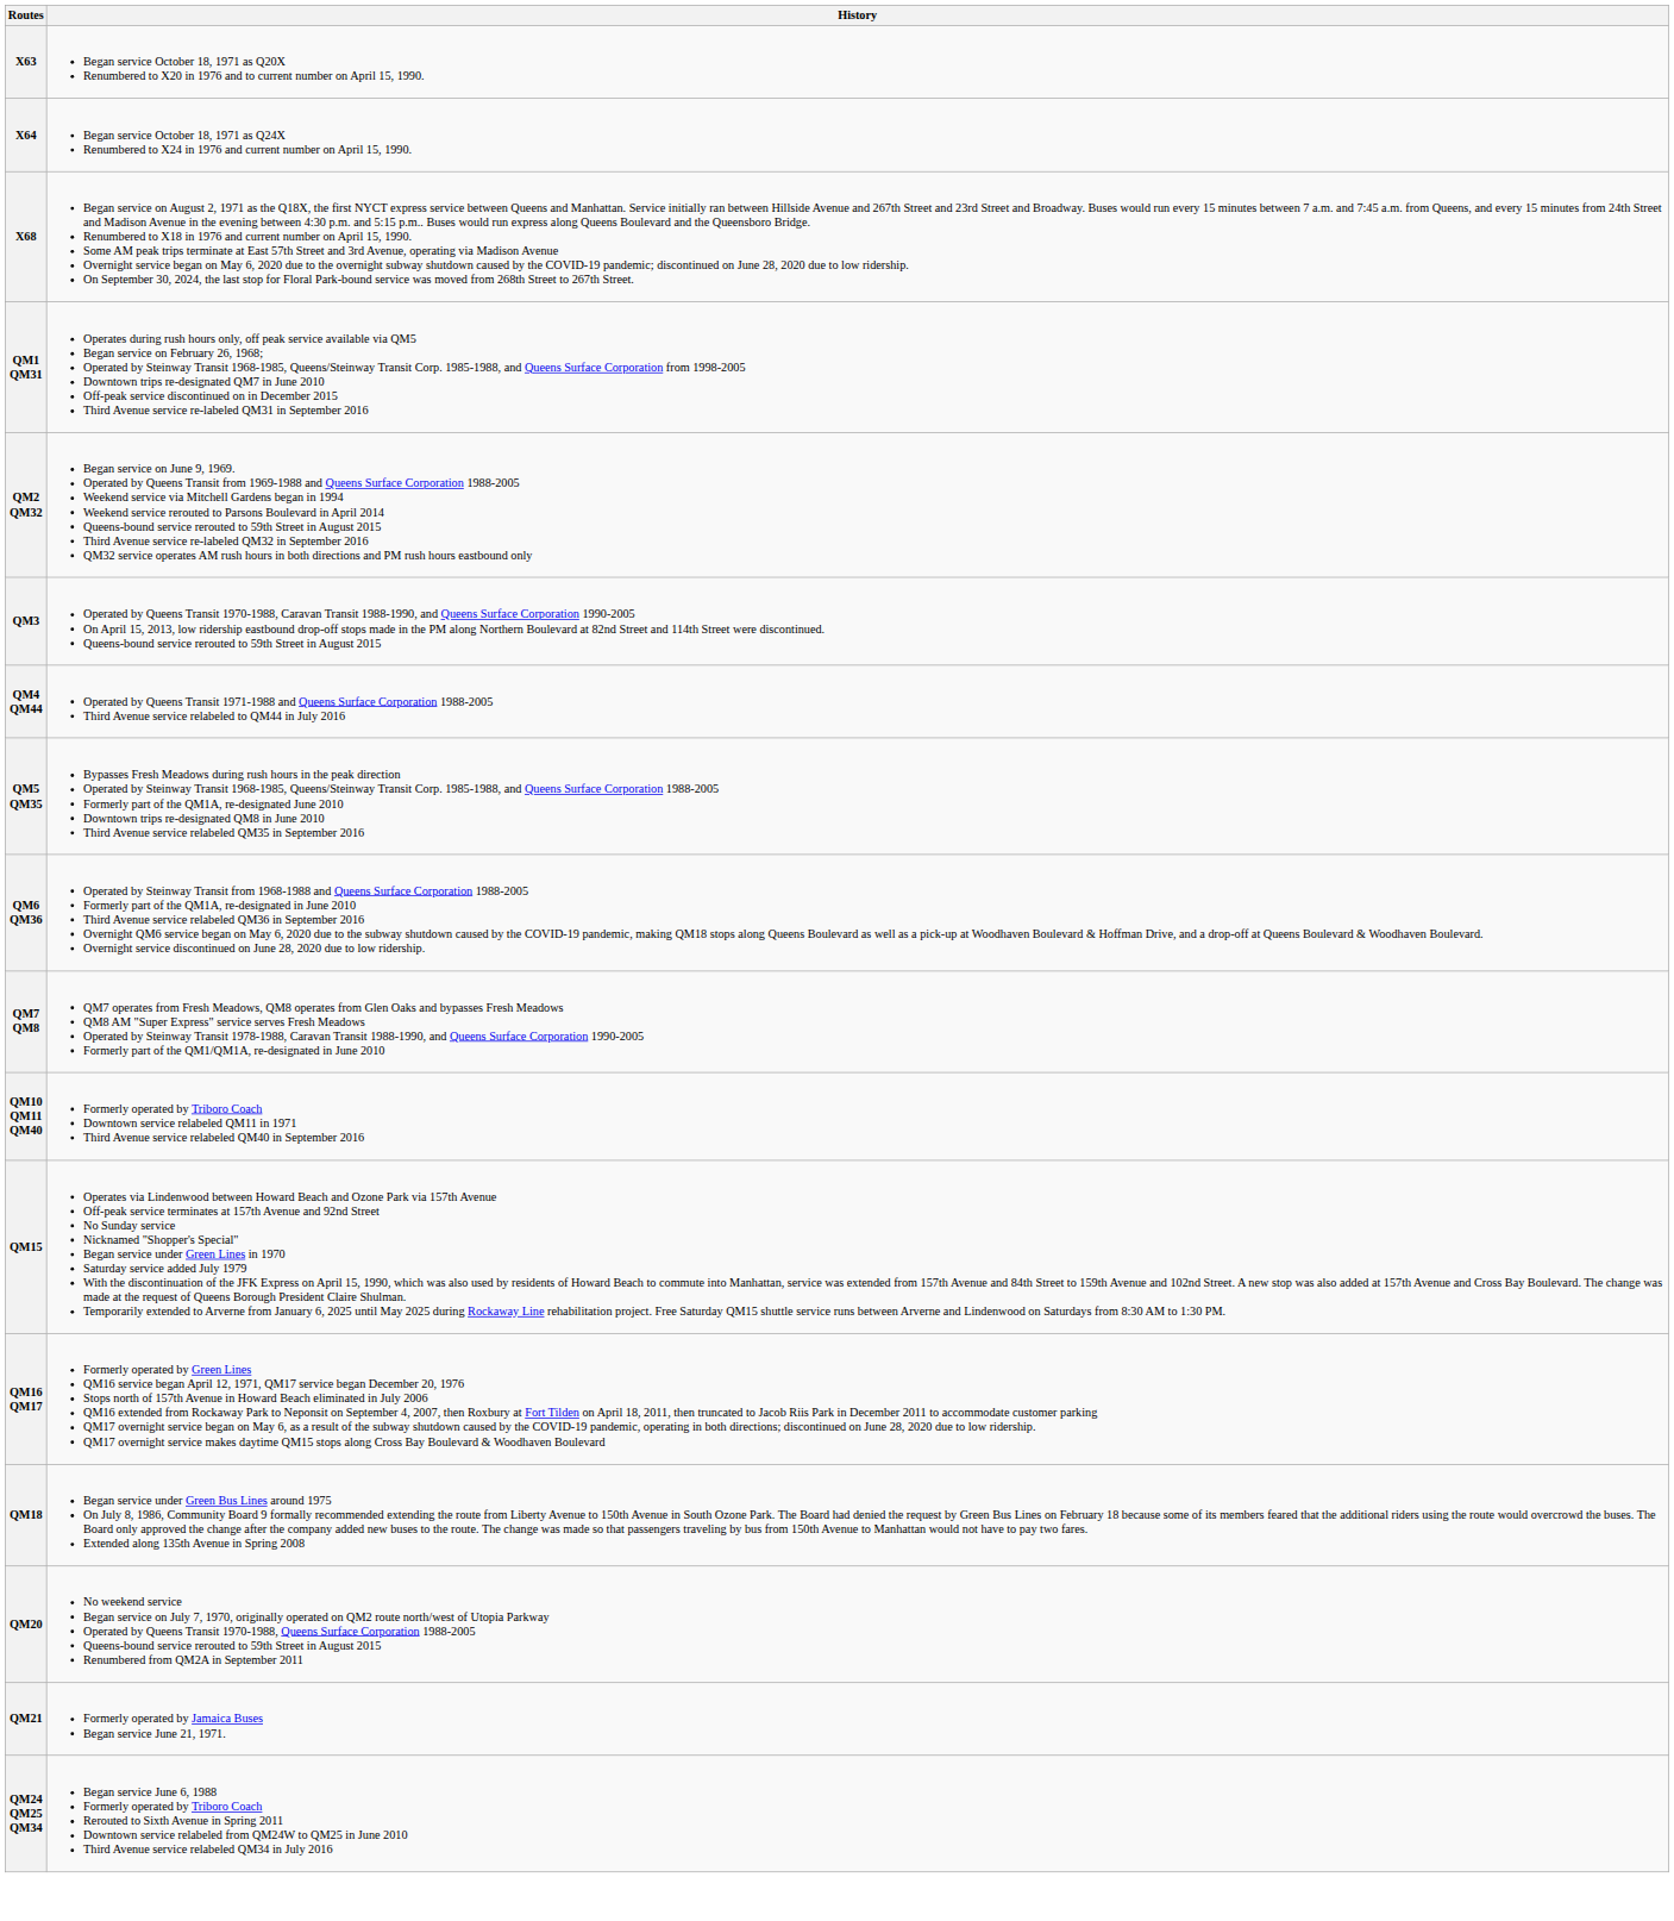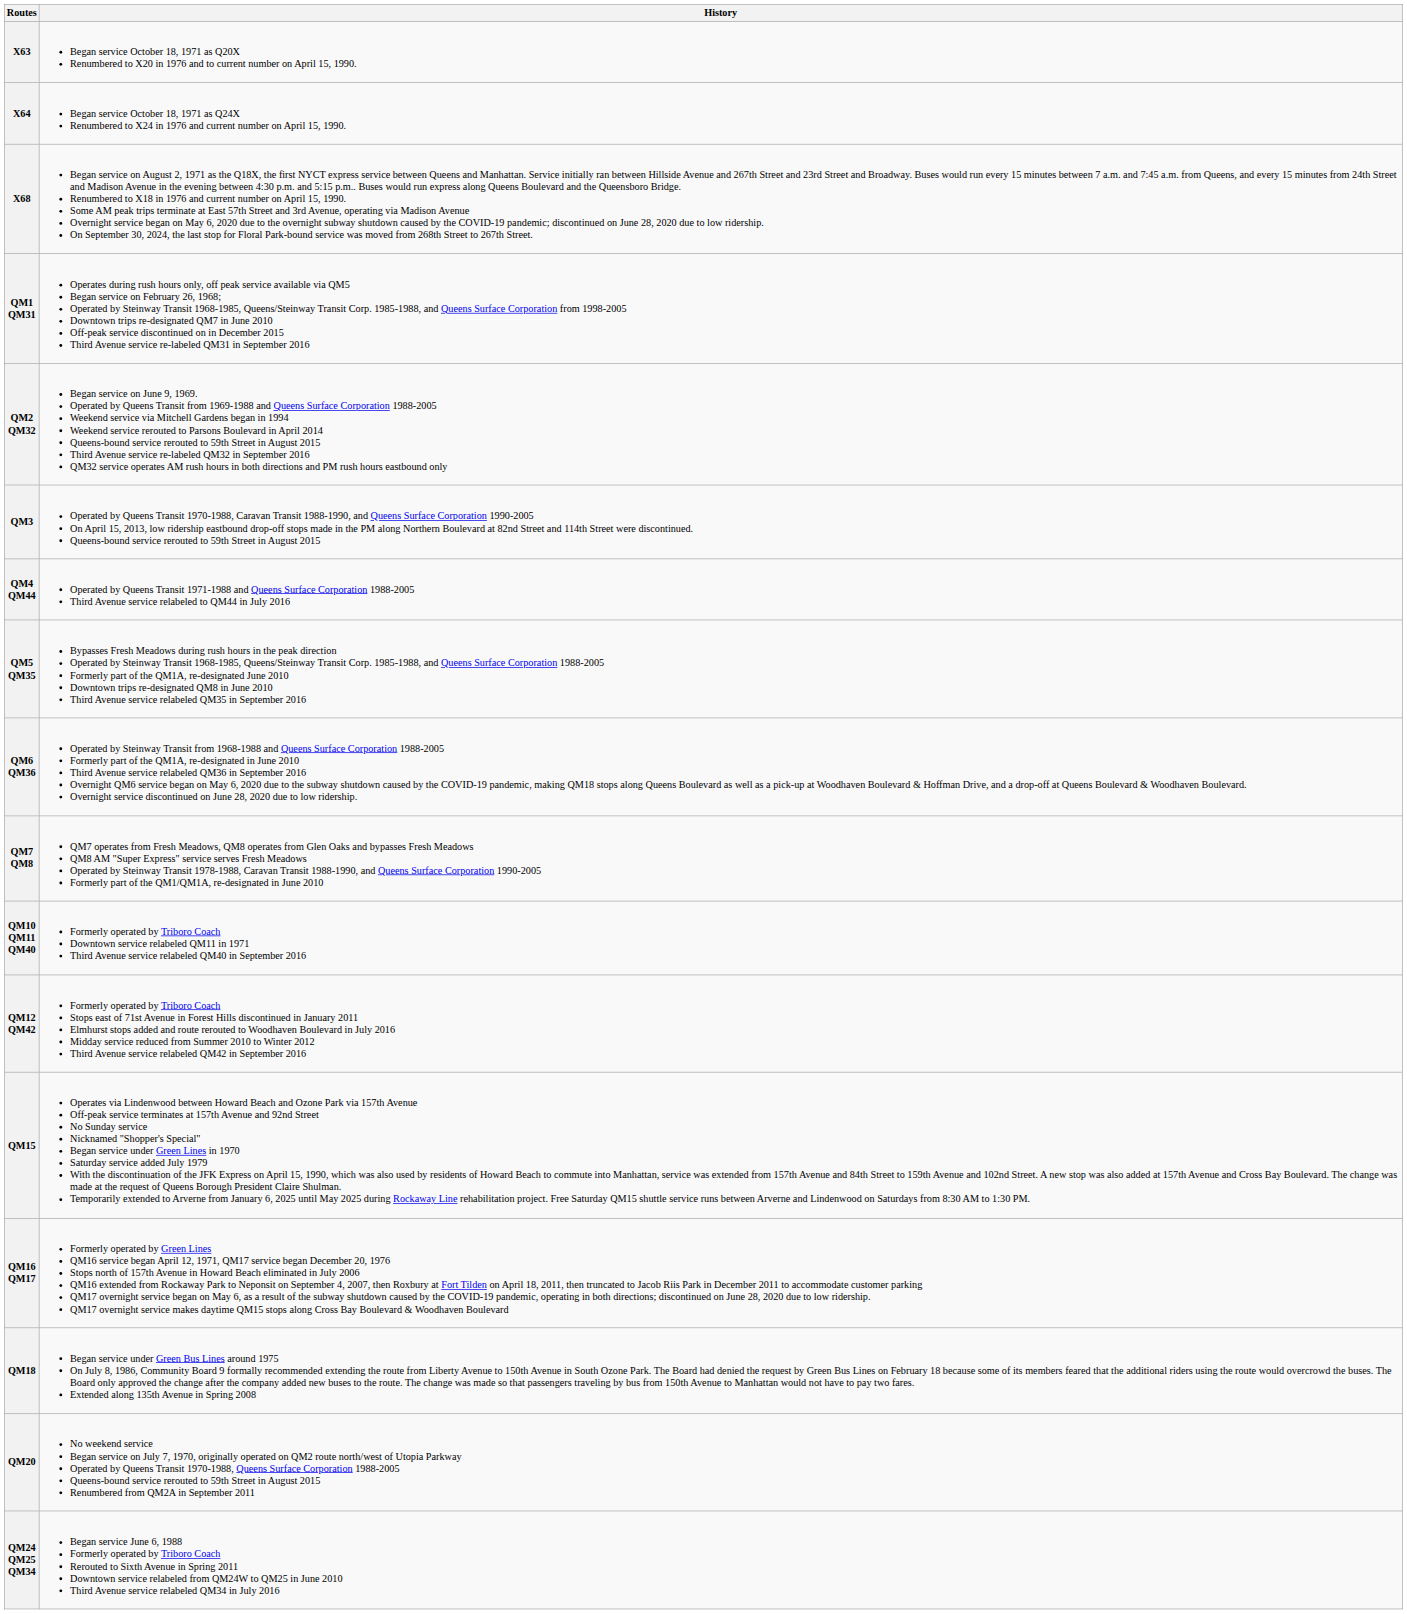 <table class=wikitable style="font-size: 90%;" |>
 <tr>
 <th>Routes</th>
 <th>History</th>
 </tr>
 <tr>
 <th>X63</th>
 <td><br><ul><li>Began service October 18, 1971 as Q20X</li><li>Renumbered to X20 in 1976 and to current number on April 15, 1990.</li></ul></td>
 </tr>
 <tr>
 <th>X64</th>
 <td><br><ul><li>Began service October 18, 1971 as Q24X</li><li>Renumbered to X24 in 1976  and current number on April 15, 1990.</li></ul></td>
 </tr>
 <tr>
 <th>X68</th>
 <td><br><ul><li>Began service on August 2, 1971 as the Q18X, the first NYCT express service between Queens and Manhattan. Service initially ran between Hillside Avenue and 267th Street and 23rd Street and Broadway. Buses would run every 15 minutes between 7 a.m. and 7:45 a.m. from Queens, and every 15 minutes from 24th Street and Madison Avenue in the evening between 4:30 p.m. and 5:15 p.m.. Buses would run express along Queens Boulevard and the Queensboro Bridge.</li><li>Renumbered to X18 in 1976 and current number on April 15, 1990.</li><li>Some AM peak trips terminate at East 57th Street and 3rd Avenue, operating via Madison Avenue</li><li>Overnight service began on May 6, 2020 due to the overnight subway shutdown caused by the COVID-19 pandemic; discontinued on June 28, 2020 due to low ridership.</li><li>On September 30, 2024, the last stop for Floral Park-bound service was moved from 268th Street to 267th Street.</li></ul></td>
 </tr>
 <tr>
 <th>QM1<br>QM31</th>
 <td><br><ul><li>Operates during rush hours only, off peak service available via QM5</li><li>Began service on February 26, 1968;</li><li>Operated by Steinway Transit 1968-1985, Queens/Steinway Transit Corp. 1985-1988, and <a href='#'>Queens Surface Corporation</a> from 1998-2005</li><li>Downtown trips re-designated QM7 in June 2010</li><li>Off-peak service discontinued on in December 2015</li><li>Third Avenue service re-labeled QM31 in September 2016</li></ul></td>
 </tr>
 <tr>
 <th>QM2<br>QM32</th>
 <td><br><ul><li>Began service on June 9, 1969.</li><li>Operated by Queens Transit from 1969-1988 and <a href='#'>Queens Surface Corporation</a> 1988-2005</li><li>Weekend service via Mitchell Gardens began in 1994</li><li>Weekend service rerouted to Parsons Boulevard in April 2014</li><li>Queens-bound service rerouted to 59th Street in August 2015</li><li>Third Avenue service re-labeled QM32 in September 2016</li><li>QM32 service operates AM rush hours in both directions and PM rush hours eastbound only</li></ul></td>
 </tr>
 <tr>
 <th>QM3</th>
 <td><br><ul><li>Operated by Queens Transit 1970-1988, Caravan Transit 1988-1990, and <a href='#'>Queens Surface Corporation</a> 1990-2005</li><li>On April 15, 2013, low ridership eastbound drop-off stops made in the PM along Northern Boulevard at 82nd Street and 114th Street were discontinued.</li><li>Queens-bound service rerouted to 59th Street in August 2015</li></ul></td>
 </tr>
 <tr>
 <th>QM4<br>QM44</th>
 <td><br><ul><li>Operated by Queens Transit 1971-1988 and <a href='#'>Queens Surface Corporation</a> 1988-2005</li><li>Third Avenue service relabeled to QM44 in July 2016</li></ul></td>
 </tr>
 <tr>
 <th>QM5<br>QM35</th>
 <td><br><ul><li>Bypasses Fresh Meadows during rush hours in the peak direction</li><li>Operated by Steinway Transit 1968-1985, Queens/Steinway Transit Corp. 1985-1988, and <a href='#'>Queens Surface Corporation</a> 1988-2005</li><li>Formerly part of the QM1A, re-designated June 2010</li><li>Downtown trips re-designated QM8 in June 2010</li><li>Third Avenue service relabeled QM35 in September 2016</li></ul></td>
 </tr>
 <tr>
 <th>QM6<br>QM36</th>
 <td><br><ul><li>Operated by Steinway Transit from 1968-1988 and <a href='#'>Queens Surface Corporation</a> 1988-2005</li><li>Formerly part of the QM1A, re-designated in June 2010</li><li>Third Avenue service relabeled QM36 in September 2016</li><li>Overnight QM6 service began on May 6, 2020 due to the subway shutdown caused by the COVID-19 pandemic, making QM18 stops along Queens Boulevard as well as a pick-up at Woodhaven Boulevard & Hoffman Drive, and a drop-off at Queens Boulevard & Woodhaven Boulevard.</li><li>Overnight service discontinued on June 28, 2020 due to low ridership.</li></ul></td>
 </tr>
 <tr>
 <th>QM7<br>QM8</th>
 <td><br><ul><li>QM7 operates from Fresh Meadows, QM8 operates from Glen Oaks and bypasses Fresh Meadows</li><li>QM8 AM "Super Express" service serves Fresh Meadows</li><li>Operated by Steinway Transit 1978-1988, Caravan Transit 1988-1990, and <a href='#'>Queens Surface Corporation</a> 1990-2005</li><li>Formerly part of the QM1/QM1A, re-designated in June 2010</li></ul></td>
 </tr>
 <tr>
 <th>QM10<br>QM11<br>QM40</th>
 <td><br><ul><li>Formerly operated by <a href='#'>Triboro Coach</a></li><li>Downtown service relabeled QM11 in 1971</li><li>Third Avenue service relabeled QM40 in September 2016</li></ul></td>
 </tr>
 <tr>
+<th>QM12<br>QM42</th>
+<td><br><ul><li>Formerly operated by <a href='#'>Triboro Coach</a></li><li>Stops east of 71st Avenue in Forest Hills discontinued in January 2011</li><li>Elmhurst stops added and route rerouted to Woodhaven Boulevard in July 2016</li><li>Midday service reduced from Summer 2010 to Winter 2012</li><li>Third Avenue service relabeled QM42 in September 2016</li></ul></td>
+</tr>
+<tr>
 <th>QM15</th>
 <td><br><ul><li>Operates via Lindenwood between Howard Beach and Ozone Park via 157th Avenue</li><li>Off-peak service terminates at 157th Avenue and 92nd Street</li><li>No Sunday service</li><li>Nicknamed "Shopper's Special"</li><li>Began service under <a href='#'>Green Lines</a> in 1970</li><li>Saturday service added July 1979</li><li>With the discontinuation of the JFK Express on April 15, 1990, which was also used by residents of Howard Beach to commute into Manhattan, service was extended from 157th Avenue and 84th Street to 159th Avenue and 102nd Street. A new stop was also added at 157th Avenue and Cross Bay Boulevard. The change was made at the request of Queens Borough President Claire Shulman.</li><li>Temporarily extended to Arverne from January 6, 2025 until May 2025 during <a href='#'>Rockaway Line</a> rehabilitation project. Free Saturday QM15 shuttle service runs between Arverne and Lindenwood on Saturdays from 8:30 AM to 1:30 PM.</li></ul></td>
 </tr>
 <tr>
 <th>QM16<br>QM17</th>
 <td><br><ul><li>Formerly operated by <a href='#'>Green Lines</a></li><li>QM16 service began April 12, 1971, QM17 service began December 20, 1976</li><li>Stops north of 157th Avenue in Howard Beach eliminated in July 2006</li><li>QM16 extended from Rockaway Park to Neponsit on September 4, 2007, then Roxbury at <a href='#'>Fort Tilden</a> on April 18, 2011, then truncated to Jacob Riis Park in December 2011 to accommodate customer parking</li><li>QM17 overnight service began on May 6, as a result of the subway shutdown caused by the COVID-19 pandemic, operating in both directions; discontinued on June 28, 2020 due to low ridership.</li><li>QM17 overnight service makes daytime QM15 stops along Cross Bay Boulevard & Woodhaven Boulevard</li></ul></td>
 </tr>
 <tr>
 <th>QM18</th>
 <td><br><ul><li>Began service under <a href='#'>Green Bus Lines</a> around 1975</li><li>On July 8, 1986, Community Board 9 formally recommended extending the route from Liberty Avenue to 150th Avenue in South Ozone Park. The Board had denied the request by Green Bus Lines on February 18 because some of its members feared that the additional riders using the route would overcrowd the buses. The Board only approved the change after the company added new buses to the route. The change was made so that passengers traveling by bus from 150th Avenue to Manhattan would not have to pay two fares.</li><li>Extended along 135th Avenue in Spring 2008</li></ul></td>
 </tr>
 <tr>
 <th>QM20</th>
 <td><br><ul><li>No weekend service</li><li>Began service on July 7, 1970, originally operated on QM2 route north/west of Utopia Parkway</li><li>Operated by Queens Transit 1970-1988, <a href='#'>Queens Surface Corporation</a> 1988-2005</li><li>Queens-bound service rerouted to 59th Street in August 2015</li><li>Renumbered from QM2A in September 2011</li></ul></td>
 </tr>
 <tr>
-<th>QM21</th>
-<td><br><ul><li>Formerly operated by <a href='#'>Jamaica Buses</a></li><li>Began service June 21, 1971.</li></ul></td>
-</tr>
-<tr>
 <th>QM24<br>QM25<br>QM34</th>
 <td><br><ul><li>Began service June 6, 1988</li><li>Formerly operated by <a href='#'>Triboro Coach</a></li><li>Rerouted to Sixth Avenue in Spring 2011</li><li>Downtown service relabeled from QM24W to QM25 in June 2010</li><li>Third Avenue service relabeled QM34 in July 2016</li></ul></td>
 </tr>
 </table>
